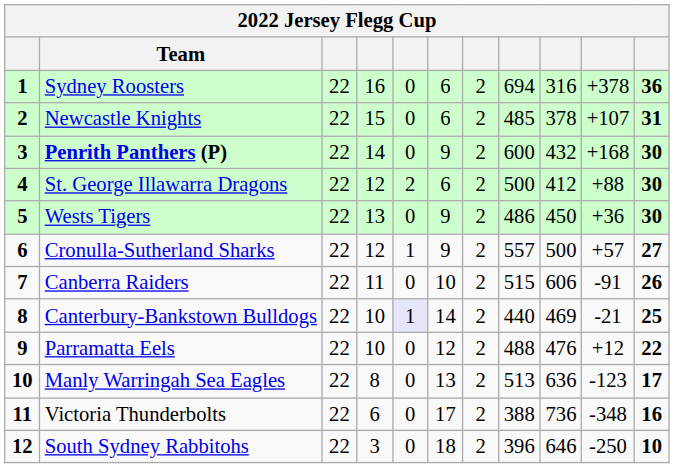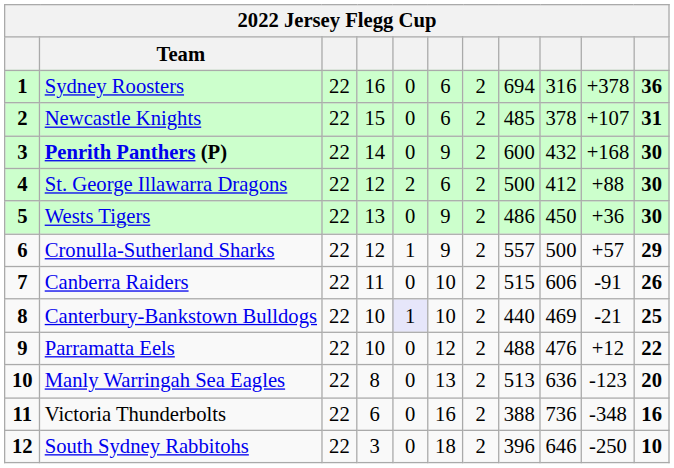 <table class="wikitable" style="text-align:center">
 <tr>
 <th colspan="11">2022 Jersey Flegg Cup</th>
 </tr>
 <tr>
 <th width="20"></th>
 <th>Team</th>
 <th width="20"></th>
 <th width="20"></th>
 <th width="20"></th>
 <th width="20"></th>
 <th width="20"></th>
 <th width="25"></th>
 <th width="25"></th>
 <th width="30"></th>
 <th width="20"></th>
 </tr>
 <tr style="background: #ccffcc;">
 <td><strong>1</strong></td>
 <td style="text-align:left;"> <a href='#'>Sydney Roosters</a></td>
 <td>22</td>
 <td>16</td>
 <td>0</td>
 <td>6</td>
 <td>2</td>
 <td>694</td>
 <td>316</td>
 <td>+378</td>
 <td><strong>36</strong></td>
 </tr>
 <tr style="background: #ccffcc;">
 <td><strong>2</strong></td>
 <td style="text-align:left;"> <a href='#'>Newcastle Knights</a></td>
 <td>22</td>
 <td>15</td>
 <td>0</td>
 <td>6</td>
 <td>2</td>
 <td>485</td>
 <td>378</td>
 <td>+107</td>
 <td><strong>31</strong></td>
 </tr>
 <tr style="background: #ccffcc;">
 <td><strong>3</strong></td>
 <td style="text-align:left;"> <strong><a href='#'>Penrith Panthers</a> (P)</strong></td>
 <td>22</td>
 <td>14</td>
 <td>0</td>
 <td>9</td>
 <td>2</td>
 <td>600</td>
 <td>432</td>
 <td>+168</td>
 <td><strong>30</strong></td>
 </tr>
 <tr style="background: #ccffcc;">
 <td><strong>4</strong></td>
 <td style="text-align:left;"> <a href='#'>St. George Illawarra Dragons</a></td>
 <td>22</td>
 <td>12</td>
 <td>2</td>
 <td>6</td>
 <td>2</td>
 <td>500</td>
 <td>412</td>
 <td>+88</td>
 <td><strong>30</strong></td>
 </tr>
 <tr style="background: #ccffcc;">
 <td><strong>5</strong></td>
 <td style="text-align:left;"> <a href='#'>Wests Tigers</a></td>
 <td>22</td>
 <td>13</td>
 <td>0</td>
 <td>9</td>
 <td>2</td>
 <td>486</td>
 <td>450</td>
 <td>+36</td>
 <td><strong>30</strong></td>
 </tr>
 <tr>
 <td><strong>6</strong></td>
 <td Style="text-align:left;"> <a href='#'>Cronulla-Sutherland Sharks</a></td>
 <td>22</td>
 <td>12</td>
 <td>1</td>
 <td>9</td>
 <td>2</td>
 <td>557</td>
 <td>500</td>
 <td>+57</td>
-<td><strong>27</strong></td>
+<td><strong>29</strong></td>
 </tr>
 <tr>
 <td><strong>7</strong></td>
 <td style="text-align:left;"> <a href='#'>Canberra Raiders</a></td>
 <td>22</td>
 <td>11</td>
 <td>0</td>
 <td>10</td>
 <td>2</td>
 <td>515</td>
 <td>606</td>
 <td>-91</td>
 <td><strong>26</strong></td>
 </tr>
 <tr>
 <td><strong>8</strong></td>
 <td style="text-align:left;"> <a href='#'>Canterbury-Bankstown Bulldogs</a></td>
 <td>22</td>
 <td>10</td>
 <td style="background: lavender;">1</td>
-<td>14</td>
+<td>10</td>
 <td>2</td>
 <td>440</td>
 <td>469</td>
 <td>-21</td>
 <td><strong>25</strong></td>
 </tr>
 <tr>
 <td><strong>9</strong></td>
 <td style="text-align:left;"> <a href='#'>Parramatta Eels</a></td>
 <td>22</td>
 <td>10</td>
 <td>0</td>
 <td>12</td>
 <td>2</td>
 <td>488</td>
 <td>476</td>
 <td>+12</td>
 <td><strong>22</strong></td>
 </tr>
 <tr>
 <td><strong>10</strong></td>
 <td style="text-align:left;"> <a href='#'>Manly Warringah Sea Eagles</a></td>
 <td>22</td>
 <td>8</td>
 <td>0</td>
 <td>13</td>
 <td>2</td>
 <td>513</td>
 <td>636</td>
 <td>-123</td>
-<td><strong>17</strong></td>
+<td><strong>20</strong></td>
 </tr>
 <tr>
 <td><strong>11</strong></td>
 <td style="text-align:left;"> Victoria Thunderbolts</td>
 <td>22</td>
 <td>6</td>
 <td>0</td>
-<td>17</td>
+<td>16</td>
 <td>2</td>
 <td>388</td>
 <td>736</td>
 <td>-348</td>
 <td><strong>16</strong></td>
 </tr>
 <tr>
 <td><strong>12</strong></td>
 <td style="text-align:left;"> <a href='#'>South Sydney Rabbitohs</a></td>
 <td>22</td>
 <td>3</td>
 <td>0</td>
 <td>18</td>
 <td>2</td>
 <td>396</td>
 <td>646</td>
 <td>-250</td>
 <td><strong>10</strong></td>
 </tr>
 </table>
